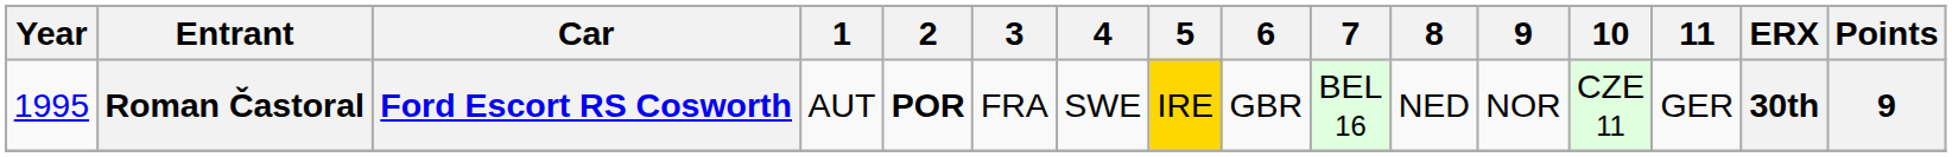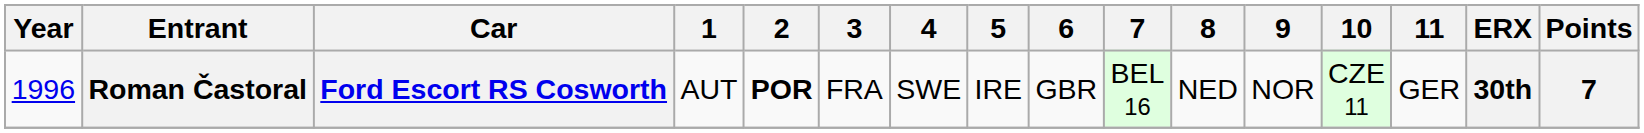 <table class="wikitable" border="1" style="text-align:center; font-size:90%;">
 <tr valign="top">
 <th>Year</th>
 <th>Entrant</th>
 <th>Car</th>
 <th>1</th>
 <th>2</th>
 <th>3</th>
 <th>4</th>
 <th>5</th>
 <th>6</th>
 <th>7</th>
 <th>8</th>
 <th>9</th>
 <th>10</th>
 <th>11</th>
 <th>ERX</th>
 <th>Points</th>
 </tr>
 <tr>
-<td><a href='#'>1995</a></td>
+<td><a href='#'>1996</a></td>
 <th>Roman Častoral</th>
 <th><a href='#'>Ford Escort RS Cosworth</a></th>
 <td>AUT<br><small></small></td>
 <td><strong>POR<br><small></small></strong></td>
 <td>FRA<br><small></small></td>
 <td>SWE<br><small></small></td>
-<td style="background: gold;">IRE<br><small></small></td>
+<td>IRE<br><small></small></td>
 <td>GBR<br><small></small></td>
 <td style="background:#DFFFDF;">BEL<br><small>16</small></td>
 <td>NED<br><small></small></td>
 <td>NOR<br><small></small></td>
 <td style="background:#DFFFDF;">CZE<br><small>11</small></td>
 <td>GER<br><small></small></td>
 <th>30th</th>
-<th>9</th>
+<th>7</th>
 </tr>
 <tr>
 </tr>
 </table>
